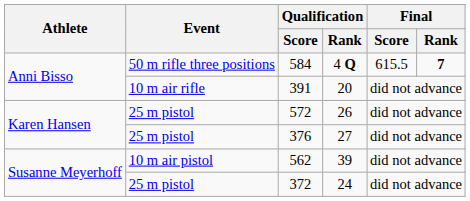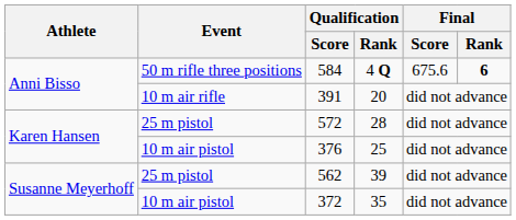 <table class="wikitable" style="font-size:90%">
 <tr>
 <th rowspan="2">Athlete</th>
 <th rowspan="2">Event</th>
 <th colspan="2">Qualification</th>
 <th colspan="2">Final</th>
 </tr>
 <tr>
 <th>Score</th>
 <th>Rank</th>
 <th>Score</th>
 <th>Rank</th>
 </tr>
 <tr>
 <td rowspan=2><a href='#'>Anni Bisso</a></td>
 <td><a href='#'>50 m rifle three positions</a></td>
 <td align="center">584</td>
 <td align="center">4 <strong>Q</strong></td>
-<td align="center">615.5</td>
-<td align="center"><strong>7</strong></td>
+<td align="center">675.6</td>
+<td align="center"><strong>6</strong></td>
 </tr>
 <tr>
 <td><a href='#'>10 m air rifle</a></td>
 <td align="center">391</td>
 <td align="center">20</td>
 <td colspan="2"  align="center">did not advance</td>
 </tr>
 <tr>
 <td rowspan=2><a href='#'>Karen Hansen</a></td>
 <td><a href='#'>25 m pistol</a></td>
 <td align="center">572</td>
-<td align="center">26</td>
+<td align="center">28</td>
 <td colspan="2"  align="center">did not advance</td>
 </tr>
 <tr>
-<td><a href='#'>25 m pistol</a></td>
+<td><a href='#'>10 m air pistol</a></td>
 <td align="center">376</td>
-<td align="center">27</td>
+<td align="center">25</td>
 <td colspan="2"  align="center">did not advance</td>
 </tr>
 <tr>
 <td rowspan=2><a href='#'>Susanne Meyerhoff</a></td>
-<td><a href='#'>10 m air pistol</a></td>
+<td><a href='#'>25 m pistol</a></td>
 <td align="center">562</td>
 <td align="center">39</td>
 <td colspan="2"  align="center">did not advance</td>
 </tr>
 <tr>
-<td><a href='#'>25 m pistol</a></td>
+<td><a href='#'>10 m air pistol</a></td>
 <td align="center">372</td>
-<td align="center">24</td>
+<td align="center">35</td>
 <td colspan="2"  align="center">did not advance</td>
 </tr>
 </table>
